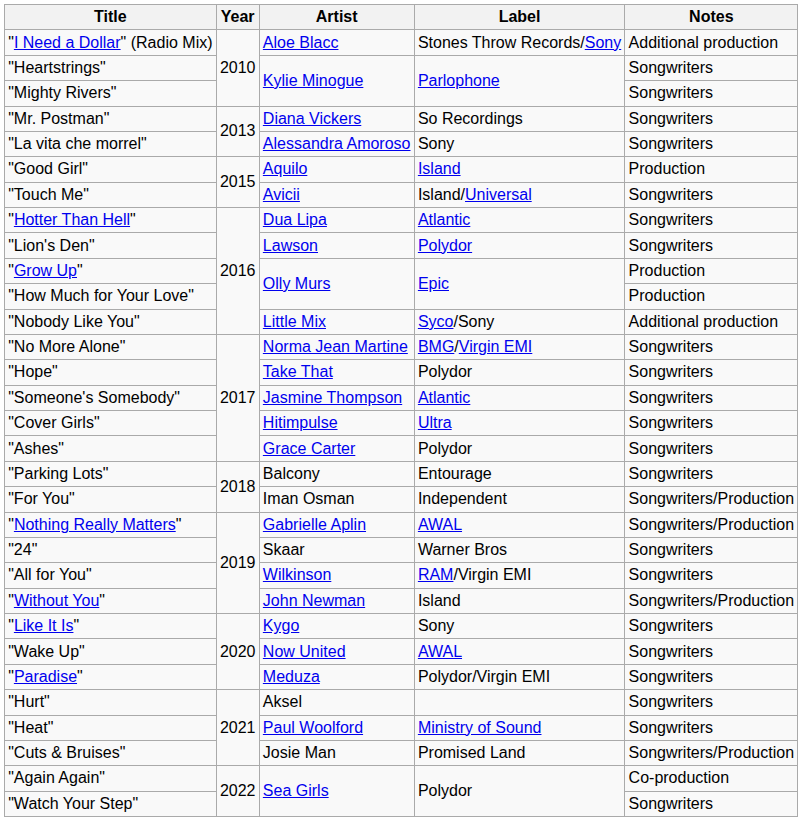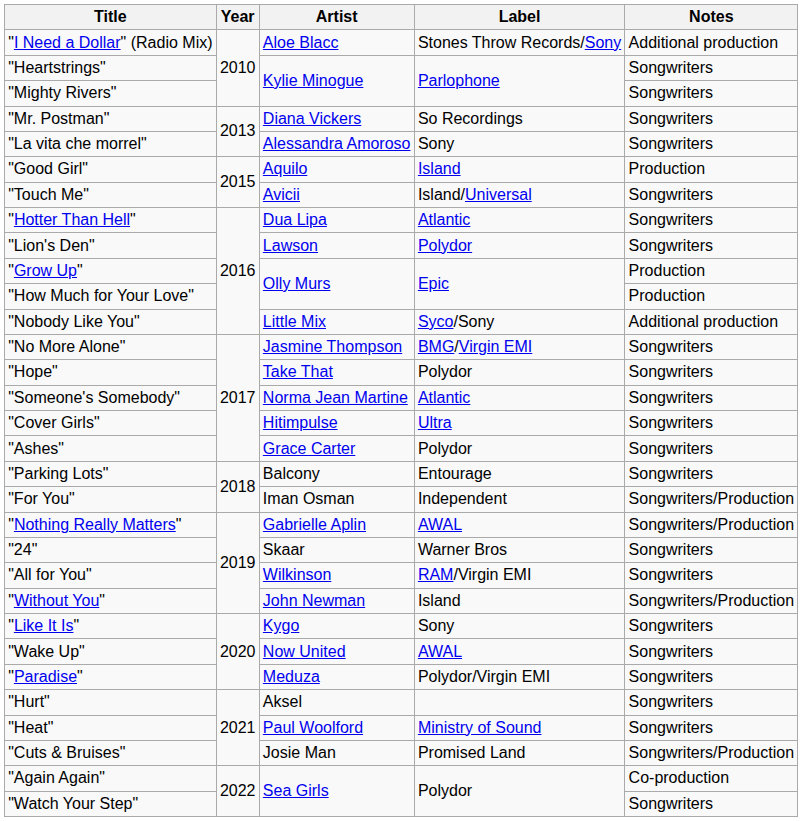 <table class="wikitable sortable">
 <tr>
 <th>Title</th>
 <th>Year</th>
 <th>Artist</th>
 <th>Label</th>
 <th>Notes</th>
 </tr>
 <tr>
 <td>"<a href='#'>I Need a Dollar</a>" (Radio Mix)</td>
 <td rowspan="3">2010</td>
 <td><a href='#'>Aloe Blacc</a></td>
 <td>Stones Throw Records/<a href='#'>Sony</a></td>
 <td>Additional production</td>
 </tr>
 <tr>
 <td>"Heartstrings"</td>
 <td rowspan="2"><a href='#'>Kylie Minogue</a></td>
 <td rowspan="2"><a href='#'>Parlophone</a></td>
 <td>Songwriters</td>
 </tr>
 <tr>
 <td>"Mighty Rivers"</td>
 <td>Songwriters</td>
 </tr>
 <tr>
 <td>"Mr. Postman"</td>
 <td rowspan="2">2013</td>
 <td><a href='#'>Diana Vickers</a></td>
 <td>So Recordings</td>
 <td>Songwriters</td>
 </tr>
 <tr>
 <td>"La vita che morrel"</td>
 <td><a href='#'>Alessandra Amoroso</a></td>
 <td>Sony</td>
 <td>Songwriters</td>
 </tr>
 <tr>
 <td>"Good Girl"</td>
 <td rowspan="2">2015</td>
 <td><a href='#'>Aquilo</a></td>
 <td><a href='#'>Island</a></td>
 <td>Production</td>
 </tr>
 <tr>
 <td>"Touch Me"</td>
 <td><a href='#'>Avicii</a></td>
 <td>Island/<a href='#'>Universal</a></td>
 <td>Songwriters</td>
 </tr>
 <tr>
 <td>"<a href='#'>Hotter Than Hell</a>"</td>
 <td rowspan="5">2016</td>
 <td><a href='#'>Dua Lipa</a></td>
 <td><a href='#'>Atlantic</a></td>
 <td>Songwriters</td>
 </tr>
 <tr>
 <td>"Lion's Den"</td>
 <td><a href='#'>Lawson</a></td>
 <td><a href='#'>Polydor</a></td>
 <td>Songwriters</td>
 </tr>
 <tr>
 <td>"<a href='#'>Grow Up</a>"</td>
 <td rowspan="2"><a href='#'>Olly Murs</a></td>
 <td rowspan="2"><a href='#'>Epic</a></td>
 <td>Production</td>
 </tr>
 <tr>
 <td>"How Much for Your Love"</td>
 <td>Production</td>
 </tr>
 <tr>
 <td>"Nobody Like You"</td>
 <td><a href='#'>Little Mix</a></td>
 <td><a href='#'>Syco</a>/Sony</td>
 <td>Additional production</td>
 </tr>
 <tr>
 <td>"No More Alone"</td>
 <td rowspan="5">2017</td>
-<td><a href='#'>Norma Jean Martine</a></td>
+<td><a href='#'>Jasmine Thompson</a></td>
 <td><a href='#'>BMG</a>/<a href='#'>Virgin EMI</a></td>
 <td>Songwriters</td>
 </tr>
 <tr>
 <td>"Hope"</td>
 <td><a href='#'>Take That</a></td>
 <td>Polydor</td>
 <td>Songwriters</td>
 </tr>
 <tr>
 <td>"Someone's Somebody"</td>
-<td><a href='#'>Jasmine Thompson</a></td>
+<td><a href='#'>Norma Jean Martine</a></td>
 <td><a href='#'>Atlantic</a></td>
 <td>Songwriters</td>
 </tr>
 <tr>
 <td>"Cover Girls" </td>
 <td><a href='#'>Hitimpulse</a></td>
 <td><a href='#'>Ultra</a></td>
 <td>Songwriters</td>
 </tr>
 <tr>
 <td>"Ashes"</td>
 <td><a href='#'>Grace Carter</a></td>
 <td>Polydor</td>
 <td>Songwriters</td>
 </tr>
 <tr>
 <td>"Parking Lots"</td>
 <td rowspan="2">2018</td>
 <td>Balcony</td>
 <td>Entourage</td>
 <td>Songwriters</td>
 </tr>
 <tr>
 <td>"For You"</td>
 <td>Iman Osman</td>
 <td>Independent</td>
 <td>Songwriters/Production</td>
 </tr>
 <tr>
 <td>"<a href='#'>Nothing Really Matters</a>"</td>
 <td rowspan="4">2019</td>
 <td><a href='#'>Gabrielle Aplin</a></td>
 <td><a href='#'>AWAL</a></td>
 <td>Songwriters/Production</td>
 </tr>
 <tr>
 <td>"24"</td>
 <td>Skaar</td>
 <td>Warner Bros</td>
 <td>Songwriters</td>
 </tr>
 <tr>
 <td>"All for You" </td>
 <td><a href='#'>Wilkinson</a></td>
 <td><a href='#'>RAM</a>/Virgin EMI</td>
 <td>Songwriters</td>
 </tr>
 <tr>
 <td>"<a href='#'>Without You</a>" </td>
 <td><a href='#'>John Newman</a></td>
 <td>Island</td>
 <td>Songwriters/Production</td>
 </tr>
 <tr>
 <td>"<a href='#'>Like It Is</a>" </td>
 <td rowspan="3">2020</td>
 <td><a href='#'>Kygo</a></td>
 <td>Sony</td>
 <td>Songwriters</td>
 </tr>
 <tr>
 <td>"Wake Up"</td>
 <td><a href='#'>Now United</a></td>
 <td><a href='#'>AWAL</a></td>
 <td>Songwriters</td>
 </tr>
 <tr>
 <td>"<a href='#'>Paradise</a>" </td>
 <td><a href='#'>Meduza</a></td>
 <td>Polydor/Virgin EMI</td>
 <td>Songwriters</td>
 </tr>
 <tr>
 <td>"Hurt"</td>
 <td rowspan="3">2021</td>
 <td>Aksel</td>
 <td></td>
 <td>Songwriters</td>
 </tr>
 <tr>
 <td>"Heat" </td>
 <td><a href='#'>Paul Woolford</a></td>
 <td><a href='#'>Ministry of Sound</a></td>
 <td>Songwriters</td>
 </tr>
 <tr>
 <td>"Cuts & Bruises"</td>
 <td>Josie Man</td>
 <td>Promised Land</td>
 <td>Songwriters/Production</td>
 </tr>
 <tr>
 <td>"Again Again"</td>
 <td rowspan="2">2022</td>
 <td rowspan="2"><a href='#'>Sea Girls</a></td>
 <td rowspan="2">Polydor</td>
 <td>Co-production</td>
 </tr>
 <tr>
 <td>"Watch Your Step"</td>
 <td>Songwriters</td>
 </tr>
 <tr>
 </tr>
 </table>
